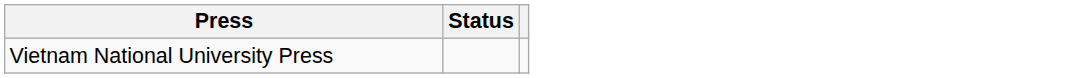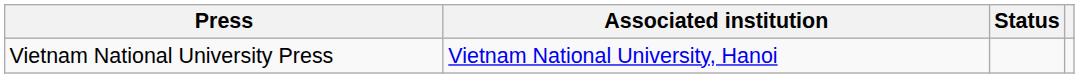 <table class="wikitable sortable">
 <tr>
 <th style="width:20em">Press</th>
+<th style="width:25em">Associated institution</th>
 <th>Status</th>
 <th></th>
 </tr>
 <tr>
 <td>Vietnam National University Press</td>
+<td><a href='#'>Vietnam National University, Hanoi</a></td>
 <td></td>
 <td></td>
 </tr>
 </table>
